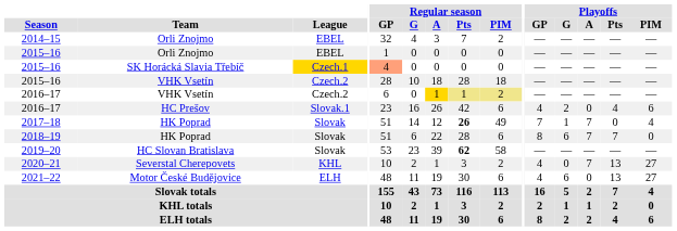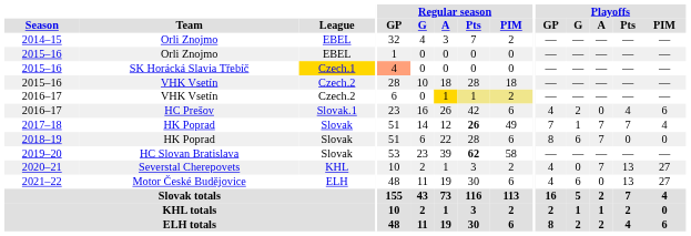 <table border="0" cellpadding="1" cellspacing="0" style="text-align:center; width:60em">
 <tr bgcolor="#e0e0e0">
 <th colspan="3" bgcolor="#ffffff"></th>
 <th rowspan="107" bgcolor="#ffffff"></th>
 <th colspan="5"><a href='#'>Regular season</a></th>
 <th rowspan="107" bgcolor="#ffffff"></th>
 <th colspan="5"><a href='#'>Playoffs</a></th>
 </tr>
 <tr bgcolor="#e0e0e0">
 <th><a href='#'>Season</a></th>
 <th>Team</th>
 <th>League</th>
 <th>GP</th>
 <th><a href='#'>G</a></th>
 <th><a href='#'>A</a></th>
 <th><a href='#'>Pts</a></th>
 <th><a href='#'>PIM</a></th>
 <th>GP</th>
 <th>G</th>
 <th>A</th>
 <th>Pts</th>
 <th>PIM</th>
 </tr>
 <tr>
 <td><a href='#'>2014–15</a></td>
 <td><a href='#'>Orli Znojmo</a></td>
 <td><a href='#'>EBEL</a></td>
 <td>32</td>
 <td>4</td>
 <td>3</td>
 <td>7</td>
 <td>2</td>
 <td>—</td>
 <td>—</td>
 <td>—</td>
 <td>—</td>
 <td>—</td>
 </tr>
 <tr bgcolor="#f0f0f0">
 <td><a href='#'>2015–16</a></td>
 <td>Orli Znojmo</td>
 <td>EBEL</td>
 <td>1</td>
 <td>0</td>
 <td>0</td>
 <td>0</td>
 <td>0</td>
 <td>—</td>
 <td>—</td>
 <td>—</td>
 <td>—</td>
 <td>—</td>
 </tr>
 <tr>
 <td><a href='#'>2015–16</a></td>
 <td><a href='#'>SK Horácká Slavia Třebíč</a></td>
 <td style="background: gold;"><a href='#'>Czech.1</a></td>
 <td style="background: lightsalmon;">4</td>
 <td>0</td>
 <td>0</td>
 <td>0</td>
 <td>0</td>
 <td>—</td>
 <td>—</td>
 <td>—</td>
 <td>—</td>
 <td>—</td>
 </tr>
 <tr bgcolor="#f0f0f0">
 <td 2015–16 2. národní hokejová liga season>2015–16</td>
 <td><a href='#'>VHK Vsetín</a></td>
 <td><a href='#'>Czech.2</a></td>
 <td>28</td>
 <td>10</td>
 <td>18</td>
 <td>28</td>
 <td>18</td>
 <td>—</td>
 <td>—</td>
 <td>—</td>
 <td>—</td>
 <td>—</td>
 </tr>
 <tr>
 <td 2016–17 2. národní hokejová liga season>2016–17</td>
 <td>VHK Vsetín</td>
 <td>Czech.2</td>
 <td>6</td>
 <td>0</td>
 <td style="background: gold;">1</td>
 <td style="background: khaki;">1</td>
 <td style="background: khaki;">2</td>
 <td>—</td>
 <td>—</td>
 <td>—</td>
 <td>—</td>
 <td>—</td>
 </tr>
 <tr bgcolor="#f0f0f0">
 <td 2016–17 Slovak 1. Liga season>2016–17</td>
 <td><a href='#'>HC Prešov</a></td>
 <td><a href='#'>Slovak.1</a></td>
 <td>23</td>
 <td>16</td>
 <td>26</td>
 <td>42</td>
 <td>6</td>
 <td>4</td>
 <td>2</td>
 <td>0</td>
 <td>4</td>
 <td>6</td>
 </tr>
 <tr>
 <td><a href='#'>2017–18</a></td>
 <td><a href='#'>HK Poprad</a></td>
 <td><a href='#'>Slovak</a></td>
 <td>51</td>
 <td>14</td>
 <td>12</td>
 <td><strong>26</strong></td>
 <td>49</td>
 <td>7</td>
 <td>1</td>
 <td>7</td>
-<td>0</td>
+<td>7</td>
 <td>4</td>
 </tr>
 <tr bgcolor="#f0f0f0">
 <td><a href='#'>2018–19</a></td>
 <td>HK Poprad</td>
 <td>Slovak</td>
 <td>51</td>
 <td>6</td>
 <td>22</td>
 <td>28</td>
 <td>6</td>
 <td>8</td>
 <td>6</td>
 <td>7</td>
-<td>7</td>
+<td>0</td>
 <td>0</td>
 </tr>
 <tr>
 <td><a href='#'>2019–20</a></td>
 <td><a href='#'>HC Slovan Bratislava</a></td>
 <td>Slovak</td>
 <td>53</td>
 <td>23</td>
 <td>39</td>
 <td><strong>62</strong></td>
 <td>58</td>
 <td>—</td>
 <td>—</td>
 <td>—</td>
 <td>—</td>
 <td>—</td>
 </tr>
 <tr bgcolor="#f0f0f0">
 <td><a href='#'>2020–21</a></td>
 <td><a href='#'>Severstal Cherepovets</a></td>
 <td><a href='#'>KHL</a></td>
 <td>10</td>
 <td>2</td>
 <td>1</td>
 <td>3</td>
 <td>2</td>
 <td>4</td>
 <td>0</td>
 <td>7</td>
 <td>13</td>
 <td>27</td>
 </tr>
 <tr>
 <td><a href='#'>2021–22</a></td>
 <td><a href='#'>Motor České Budějovice</a></td>
 <td><a href='#'>ELH</a></td>
 <td>48</td>
 <td>11</td>
 <td>19</td>
 <td>30</td>
 <td>6</td>
 <td>4</td>
 <td>6</td>
 <td>0</td>
 <td>13</td>
 <td>27</td>
 </tr>
 <tr bgcolor="#e0e0e0">
 <th colspan="3">Slovak totals</th>
 <th>155</th>
 <th>43</th>
 <th>73</th>
 <th>116</th>
 <th>113</th>
 <th>16</th>
 <th>5</th>
 <th>2</th>
 <th>7</th>
 <th>4</th>
 </tr>
 <tr bgcolor="#e0e0e0">
 <th colspan="3">KHL totals</th>
 <th>10</th>
 <th>2</th>
 <th>1</th>
 <th>3</th>
 <th>2</th>
 <th>2</th>
 <th>1</th>
 <th>1</th>
 <th>2</th>
 <th>0</th>
 </tr>
 <tr bgcolor="#e0e0e0">
 <th colspan="3">ELH totals</th>
 <th>48</th>
 <th>11</th>
 <th>19</th>
 <th>30</th>
 <th>6</th>
 <th>8</th>
 <th>2</th>
 <th>2</th>
 <th>4</th>
 <th>6</th>
 </tr>
 </table>
